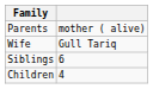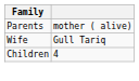 <table class="wikitable">
 <tr>
 <th>Family</th>
 <th></th>
 </tr>
 <tr>
 <td>Parents</td>
 <td>mother ( alive)</td>
 </tr>
 <tr>
 <td>Wife</td>
 <td>Gull Tariq</td>
 </tr>
 <tr>
-<td>Siblings</td>
-<td>6</td>
-</tr>
-<tr>
 <td>Children</td>
 <td>4</td>
 </tr>
 </table>
